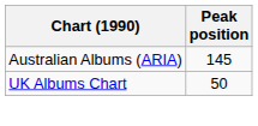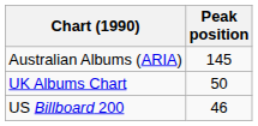 <table class="wikitable">
 <tr>
 <th>Chart (1990)</th>
 <th>Peak<br>position</th>
 </tr>
 <tr>
 <td>Australian Albums (<a href='#'>ARIA</a>)</td>
 <td align="center">145</td>
 </tr>
 <tr>
 <td><a href='#'>UK Albums Chart</a></td>
 <td align="center">50</td>
 </tr>
+<tr>
+<td>US <a href='#'><em>Billboard</em> 200</a></td>
+<td align="center">46</td>
+</tr>
 </table>
